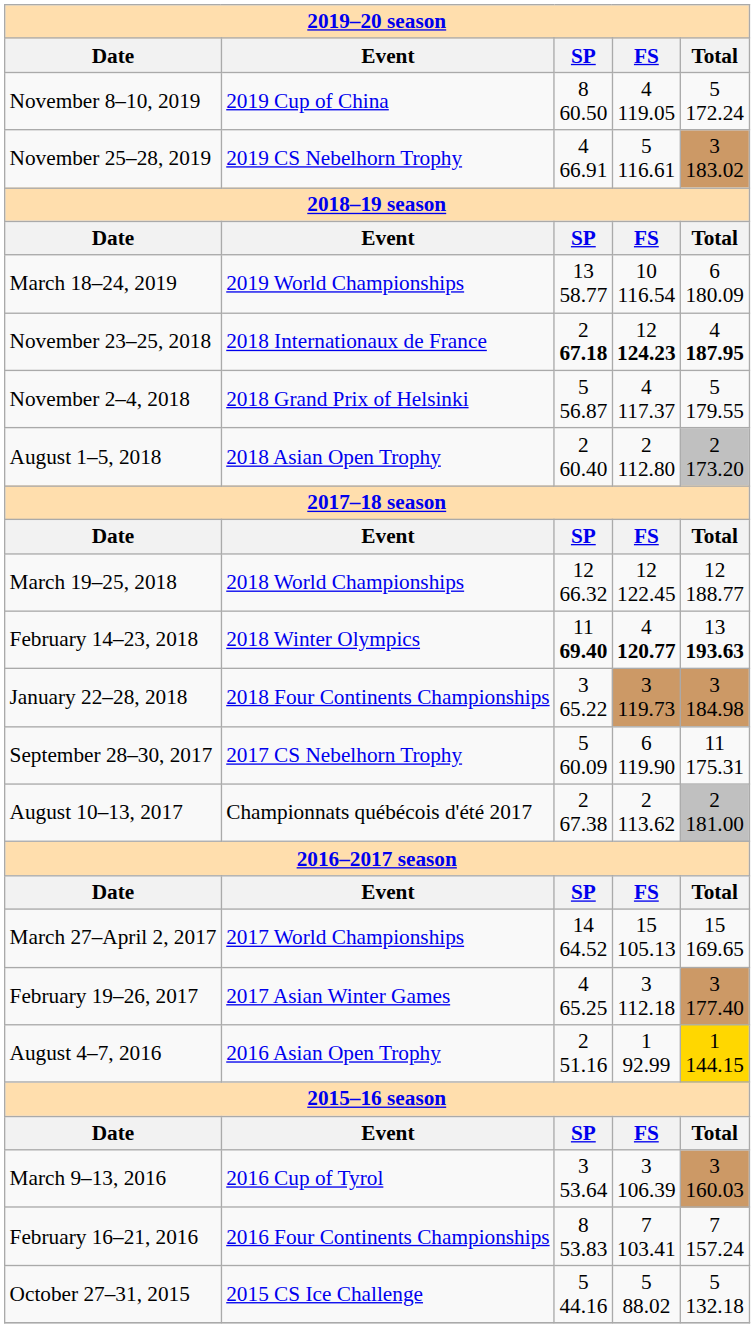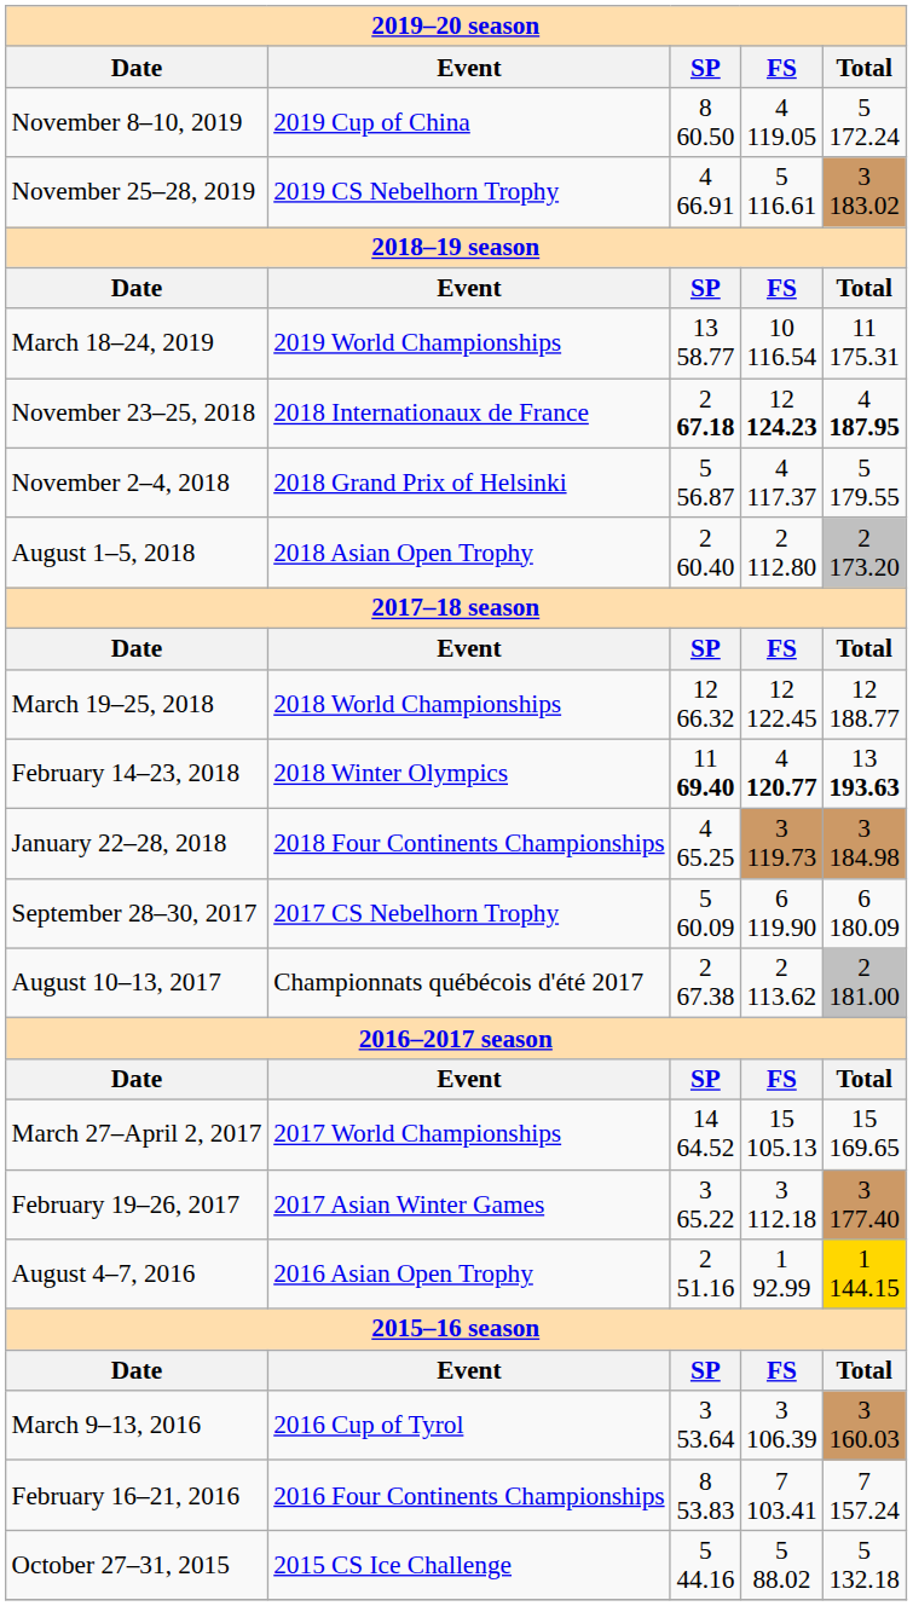 <table class="wikitable">
 <tr>
 <th style="background-color: #ffdead;" colspan=6 align=center><a href='#'>2019–20 season</a></th>
 </tr>
 <tr>
 <th>Date</th>
 <th>Event</th>
 <th><a href='#'>SP</a></th>
 <th><a href='#'>FS</a></th>
 <th>Total</th>
 </tr>
 <tr>
 <td>November 8–10, 2019</td>
 <td><a href='#'>2019 Cup of China</a></td>
 <td align=center>8 <br> 60.50</td>
 <td align=center>4 <br> 119.05</td>
 <td align=center>5 <br> 172.24</td>
 </tr>
 <tr>
 <td>November 25–28, 2019</td>
 <td><a href='#'>2019 CS Nebelhorn Trophy</a></td>
 <td align=center>4 <br> 66.91</td>
 <td align=center>5 <br> 116.61</td>
 <td align=center bgcolor=cc9966>3 <br> 183.02</td>
 </tr>
 <tr>
 <th style="background-color: #ffdead;" colspan=6 align=center><a href='#'>2018–19 season</a></th>
 </tr>
 <tr>
 <th>Date</th>
 <th>Event</th>
 <th><a href='#'>SP</a></th>
 <th><a href='#'>FS</a></th>
 <th>Total</th>
 </tr>
 <tr>
 <td>March 18–24, 2019</td>
 <td><a href='#'>2019 World Championships</a></td>
 <td align=center>13 <br> 58.77</td>
 <td align=center>10 <br> 116.54</td>
-<td align=center>6 <br> 180.09</td>
+<td align=center>11 <br> 175.31</td>
 </tr>
 <tr>
 <td>November 23–25, 2018</td>
 <td><a href='#'>2018 Internationaux de France</a></td>
 <td align=center>2 <br> <strong>67.18</strong></td>
 <td align=center>12 <br> <strong>124.23</strong></td>
 <td align=center>4 <br> <strong>187.95</strong></td>
 </tr>
 <tr>
 <td>November 2–4, 2018</td>
 <td><a href='#'>2018 Grand Prix of Helsinki</a></td>
 <td align=center>5 <br> 56.87</td>
 <td align=center>4 <br> 117.37</td>
 <td align=center>5 <br> 179.55</td>
 </tr>
 <tr>
 <td>August 1–5, 2018</td>
 <td><a href='#'>2018 Asian Open Trophy</a></td>
 <td align=center>2 <br> 60.40</td>
 <td align=center>2 <br> 112.80</td>
 <td align=center bgcolor=silver>2 <br> 173.20</td>
 </tr>
 <tr>
 <th style="background-color: #ffdead;" colspan=6 align=center><a href='#'>2017–18 season</a></th>
 </tr>
 <tr>
 <th>Date</th>
 <th>Event</th>
 <th><a href='#'>SP</a></th>
 <th><a href='#'>FS</a></th>
 <th>Total</th>
 </tr>
 <tr>
 <td>March 19–25, 2018</td>
 <td><a href='#'>2018 World Championships</a></td>
 <td align=center>12 <br> 66.32</td>
 <td align=center>12 <br> 122.45</td>
 <td align=center>12 <br> 188.77</td>
 </tr>
 <tr>
 <td>February 14–23, 2018</td>
 <td><a href='#'>2018 Winter Olympics</a></td>
 <td align=center>11 <br> <strong>69.40</strong></td>
 <td align=center>4 <br> <strong>120.77</strong></td>
 <td align=center>13 <br> <strong>193.63</strong></td>
 </tr>
 <tr>
 <td>January 22–28, 2018</td>
 <td><a href='#'>2018 Four Continents Championships</a></td>
-<td align=center>3 <br> 65.22</td>
+<td align=center>4 <br> 65.25</td>
 <td align=center bgcolor=cc9966>3 <br> 119.73</td>
 <td align=center bgcolor=cc9966>3 <br> 184.98</td>
 </tr>
 <tr>
 <td>September 28–30, 2017</td>
 <td><a href='#'>2017 CS Nebelhorn Trophy</a></td>
 <td align=center>5 <br> 60.09</td>
 <td align=center>6 <br> 119.90</td>
-<td align=center>11 <br> 175.31</td>
+<td align=center>6 <br> 180.09</td>
 </tr>
 <tr>
 <td>August 10–13, 2017</td>
 <td>Championnats québécois d'été 2017</td>
 <td align=center>2 <br> 67.38</td>
 <td align=center>2 <br> 113.62</td>
 <td align=center bgcolor=silver>2 <br> 181.00</td>
 </tr>
 <tr>
 <th style="background-color: #ffdead;" colspan=7 align=center><strong><a href='#'>2016–2017 season</a></strong></th>
 </tr>
 <tr>
 <th>Date</th>
 <th>Event</th>
 <th><a href='#'>SP</a></th>
 <th><a href='#'>FS</a></th>
 <th>Total</th>
 </tr>
 <tr>
 <td>March 27–April 2, 2017</td>
 <td><a href='#'>2017 World Championships</a></td>
 <td align=center>14 <br> 64.52</td>
 <td align=center>15 <br> 105.13</td>
 <td align=center>15 <br> 169.65</td>
 </tr>
 <tr>
 <td>February 19–26, 2017</td>
 <td><a href='#'>2017 Asian Winter Games</a></td>
-<td align=center>4 <br> 65.25</td>
+<td align=center>3 <br> 65.22</td>
 <td align=center>3 <br> 112.18</td>
 <td align=center bgcolor=cc9966>3 <br> 177.40</td>
 </tr>
 <tr>
 <td>August 4–7, 2016</td>
 <td><a href='#'>2016 Asian Open Trophy</a></td>
 <td align=center>2 <br> 51.16</td>
 <td align=center>1 <br> 92.99</td>
 <td align=center bgcolor=gold>1 <br> 144.15</td>
 </tr>
 <tr>
 <th style="background-color: #ffdead;" colspan=6 align=center><a href='#'>2015–16 season</a></th>
 </tr>
 <tr>
 <th>Date</th>
 <th>Event</th>
 <th><a href='#'>SP</a></th>
 <th><a href='#'>FS</a></th>
 <th>Total</th>
 </tr>
 <tr>
 <td>March 9–13, 2016</td>
 <td><a href='#'>2016 Cup of Tyrol</a></td>
 <td align=center>3 <br> 53.64</td>
 <td align=center>3 <br> 106.39</td>
 <td align=center bgcolor=cc9966>3 <br> 160.03</td>
 </tr>
 <tr>
 <td>February 16–21, 2016</td>
 <td><a href='#'>2016 Four Continents Championships</a></td>
 <td align=center>8 <br> 53.83</td>
 <td align=center>7 <br> 103.41</td>
 <td align=center>7 <br> 157.24</td>
 </tr>
 <tr>
 <td>October 27–31, 2015</td>
 <td><a href='#'>2015 CS Ice Challenge</a></td>
 <td align=center>5 <br> 44.16</td>
 <td align=center>5 <br> 88.02</td>
 <td align=center>5 <br> 132.18</td>
 </tr>
 <tr>
 </tr>
 </table>
